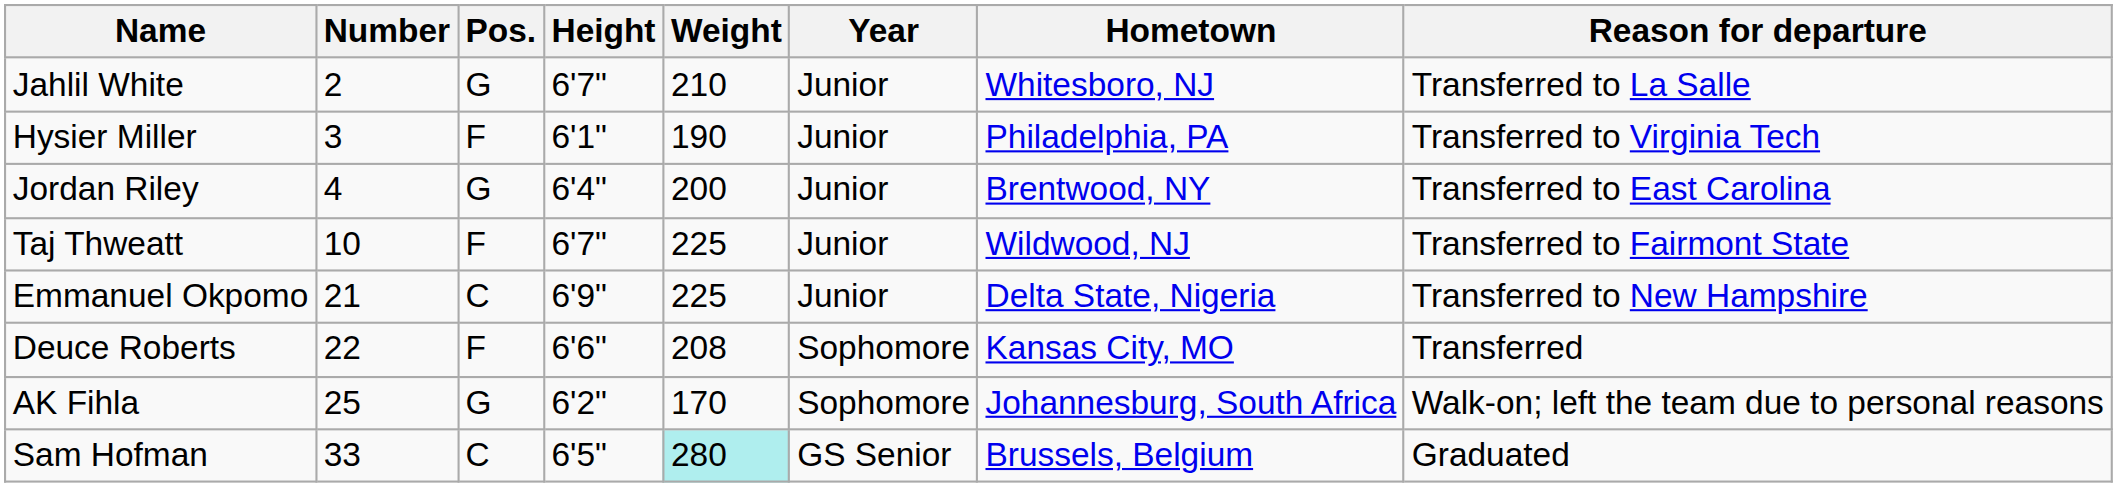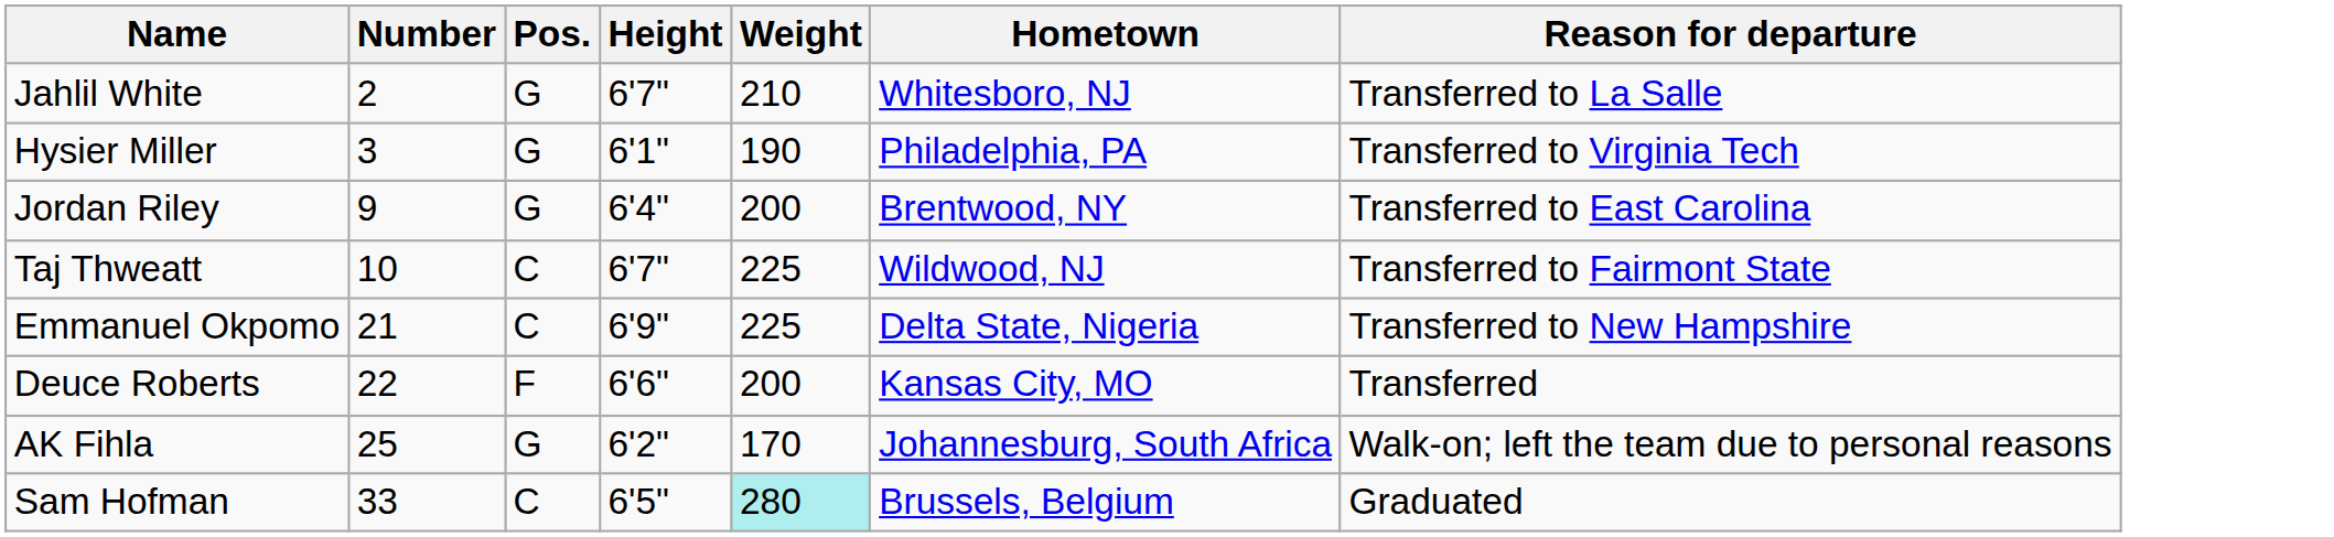 <table class="wikitable sortable" border="1">
 <tr>
 <th>Name</th>
 <th>Number</th>
 <th>Pos.</th>
 <th>Height</th>
 <th>Weight</th>
-<th>Year</th>
 <th>Hometown</th>
 <th class="unsortable">Reason for departure</th>
 </tr>
 <tr>
 <td>Jahlil White</td>
 <td>2</td>
 <td>G</td>
 <td>6'7"</td>
 <td>210</td>
-<td> Junior</td>
 <td><a href='#'>Whitesboro, NJ</a></td>
 <td>Transferred to <a href='#'>La Salle</a></td>
 </tr>
 <tr>
 <td>Hysier Miller</td>
 <td>3</td>
-<td>F</td>
+<td>G</td>
 <td>6'1"</td>
 <td>190</td>
-<td>Junior</td>
 <td><a href='#'>Philadelphia, PA</a></td>
 <td>Transferred to <a href='#'>Virginia Tech</a></td>
 </tr>
 <tr>
 <td>Jordan Riley</td>
-<td>4</td>
+<td>9</td>
 <td>G</td>
 <td>6'4"</td>
 <td>200</td>
-<td>Junior</td>
 <td><a href='#'>Brentwood, NY</a></td>
 <td>Transferred to <a href='#'>East Carolina</a></td>
 </tr>
 <tr>
 <td>Taj Thweatt</td>
 <td>10</td>
-<td>F</td>
+<td>C</td>
 <td>6'7"</td>
 <td>225</td>
-<td> Junior</td>
 <td><a href='#'>Wildwood, NJ</a></td>
 <td>Transferred to <a href='#'>Fairmont State</a></td>
 </tr>
 <tr>
 <td>Emmanuel Okpomo</td>
 <td>21</td>
 <td>C</td>
 <td>6'9"</td>
 <td>225</td>
-<td>Junior</td>
 <td><a href='#'>Delta State, Nigeria</a></td>
 <td>Transferred to <a href='#'>New Hampshire</a></td>
 </tr>
 <tr>
 <td>Deuce Roberts</td>
 <td>22</td>
 <td>F</td>
 <td>6'6"</td>
-<td>208</td>
-<td>Sophomore</td>
+<td>200</td>
 <td><a href='#'>Kansas City, MO</a></td>
 <td>Transferred</td>
 </tr>
 <tr>
 <td>AK Fihla</td>
 <td>25</td>
 <td>G</td>
 <td>6'2"</td>
 <td>170</td>
-<td>Sophomore</td>
 <td><a href='#'>Johannesburg, South Africa</a></td>
 <td>Walk-on; left the team due to personal reasons</td>
 </tr>
 <tr>
 <td>Sam Hofman</td>
 <td>33</td>
 <td>C</td>
 <td>6'5"</td>
 <td style="background: paleturquoise;">280</td>
-<td>GS Senior</td>
 <td><a href='#'>Brussels, Belgium</a></td>
 <td>Graduated</td>
 </tr>
 </table>
